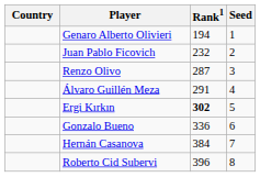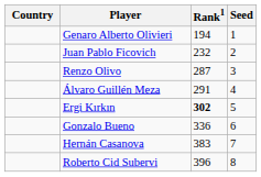 <table class="sortable wikitable">
 <tr>
 <th width="70">Country</th>
 <th width="175">Player</th>
 <th>Rank<sup>1</sup></th>
 <th>Seed</th>
 </tr>
 <tr>
 <td></td>
 <td><a href='#'>Genaro Alberto Olivieri</a></td>
 <td>194</td>
 <td>1</td>
 </tr>
 <tr>
 <td></td>
 <td><a href='#'>Juan Pablo Ficovich</a></td>
 <td>232</td>
 <td>2</td>
 </tr>
 <tr>
 <td></td>
 <td><a href='#'>Renzo Olivo</a></td>
 <td>287</td>
 <td>3</td>
 </tr>
 <tr>
 <td></td>
 <td><a href='#'>Álvaro Guillén Meza</a></td>
 <td>291</td>
 <td>4</td>
 </tr>
 <tr>
 <td></td>
 <td><a href='#'>Ergi Kırkın</a></td>
 <td><strong>302</strong></td>
 <td>5</td>
 </tr>
 <tr>
 <td></td>
 <td><a href='#'>Gonzalo Bueno</a></td>
 <td>336</td>
 <td>6</td>
 </tr>
 <tr>
 <td></td>
 <td><a href='#'>Hernán Casanova</a></td>
-<td>384</td>
+<td>383</td>
 <td>7</td>
 </tr>
 <tr>
 <td></td>
 <td><a href='#'>Roberto Cid Subervi</a></td>
 <td>396</td>
 <td>8</td>
 </tr>
 </table>
